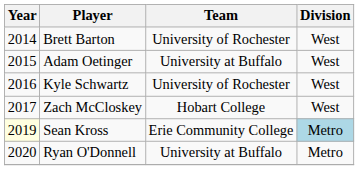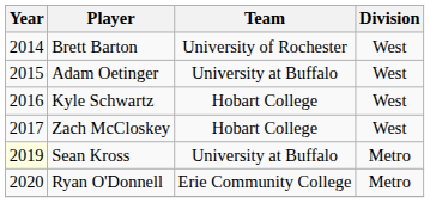 <table class="wikitable sortable">
 <tr>
 <th>Year</th>
 <th>Player</th>
 <th>Team</th>
 <th>Division</th>
 </tr>
 <tr>
 <td align=center>2014</td>
 <td>Brett Barton</td>
 <td align=center>University of Rochester</td>
 <td align=center>West</td>
 </tr>
 <tr>
 <td align=center>2015</td>
 <td>Adam Oetinger</td>
 <td align=center>University at Buffalo</td>
 <td align=center>West</td>
 </tr>
 <tr>
 <td align=center>2016</td>
 <td>Kyle Schwartz</td>
-<td align=center>University of Rochester</td>
+<td align=center>Hobart College</td>
 <td align=center>West</td>
 </tr>
 <tr>
 <td align=center>2017</td>
 <td>Zach McCloskey</td>
 <td align=center>Hobart College</td>
 <td align=center>West</td>
 </tr>
 <tr>
 <td align=center style="background: lightyellow;">2019</td>
 <td>Sean Kross</td>
-<td align=center>Erie Community College</td>
-<td align=center style="background: lightblue;">Metro</td>
+<td align=center>University at Buffalo</td>
+<td align=center>Metro</td>
 </tr>
 <tr>
 <td align=center>2020</td>
 <td>Ryan O'Donnell</td>
-<td align=center>University at Buffalo</td>
+<td align=center>Erie Community College</td>
 <td align=center>Metro</td>
 </tr>
 <tr>
 </tr>
 </table>
